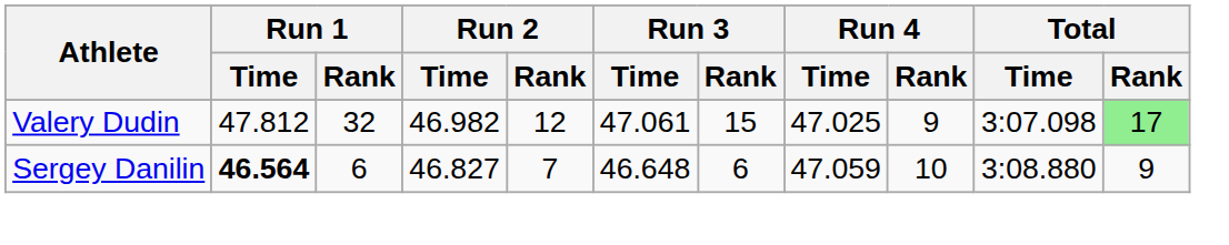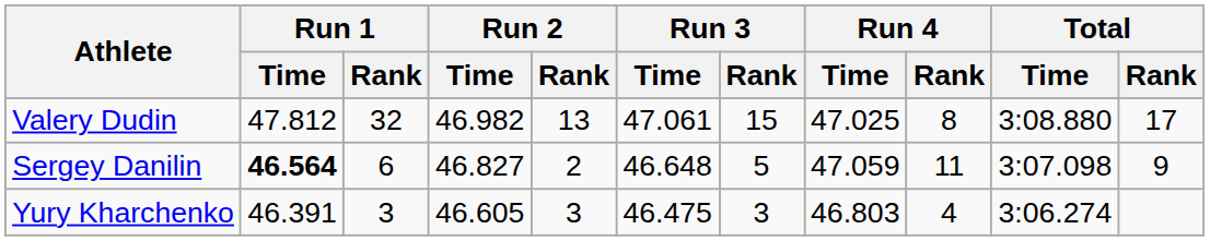 <table class="wikitable" border="1" style="font-size:90%">
 <tr>
 <th rowspan="2">Athlete</th>
 <th colspan="2">Run 1</th>
 <th colspan="2">Run 2</th>
 <th colspan="2">Run 3</th>
 <th colspan="2">Run 4</th>
 <th colspan="2">Total</th>
 </tr>
 <tr>
 <th>Time</th>
 <th>Rank</th>
 <th>Time</th>
 <th>Rank</th>
 <th>Time</th>
 <th>Rank</th>
 <th>Time</th>
 <th>Rank</th>
 <th>Time</th>
 <th>Rank</th>
 </tr>
 <tr>
 <td><a href='#'>Valery Dudin</a></td>
 <td align="center">47.812</td>
 <td align="center">32</td>
 <td align="center">46.982</td>
-<td align="center">12</td>
+<td align="center">13</td>
 <td align="center">47.061</td>
 <td align="center">15</td>
 <td align="center">47.025</td>
-<td align="center">9</td>
-<td align="center">3:07.098</td>
-<td align="center" style="background: lightgreen;">17</td>
+<td align="center">8</td>
+<td align="center">3:08.880</td>
+<td align="center">17</td>
 </tr>
 <tr>
 <td><a href='#'>Sergey Danilin</a></td>
 <td align="center"><strong>46.564</strong></td>
 <td align="center">6</td>
 <td align="center">46.827</td>
-<td align="center">7</td>
+<td align="center">2</td>
 <td align="center">46.648</td>
-<td align="center">6</td>
+<td align="center">5</td>
 <td align="center">47.059</td>
-<td align="center">10</td>
-<td align="center">3:08.880</td>
+<td align="center">11</td>
+<td align="center">3:07.098</td>
 <td align="center">9</td>
 </tr>
+<tr>
+<td><a href='#'>Yury Kharchenko</a></td>
+<td align="center">46.391</td>
+<td align="center">3</td>
+<td align="center">46.605</td>
+<td align="center">3</td>
+<td align="center">46.475</td>
+<td align="center">3</td>
+<td align="center">46.803</td>
+<td align="center">4</td>
+<td align="center">3:06.274</td>
+<td align="center"></td>
+</tr>
 </table>
